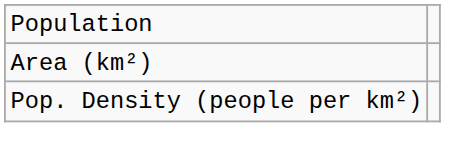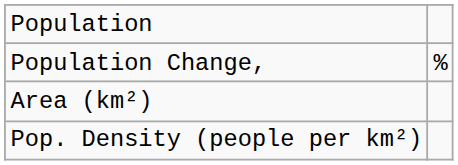 <table class="wikitable">
 <tr>
 <td>Population</td>
 <td></td>
+</tr>
+<tr>
+<td>Population Change,</td>
+<td>%</td>
 </tr>
 <tr>
 <td>Area (km²)</td>
 <td></td>
 </tr>
 <tr>
 <td>Pop. Density (people per km²)</td>
 <td></td>
 </tr>
 </table>
